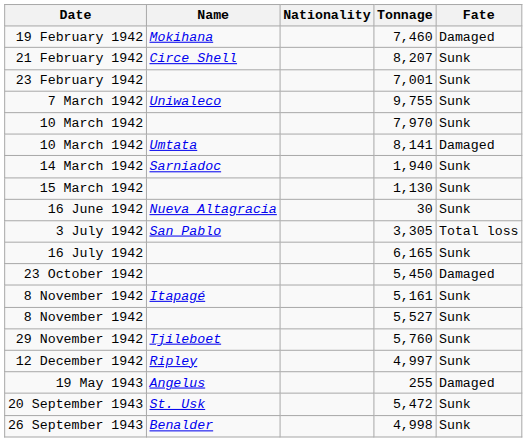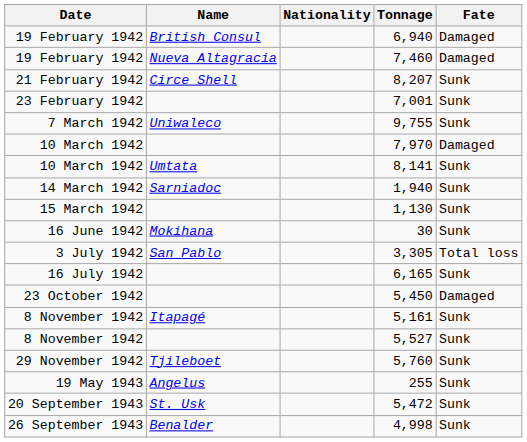 <table class="wikitable sortable" style="margin: 1em auto 1em auto;" style="margin: 1em auto 1em auto;">
 <tr>
 <th>Date</th>
 <th>Name</th>
 <th>Nationality</th>
 <th>Tonnage</th>
 <th>Fate</th>
 </tr>
 <tr>
 <td align="right">19 February 1942</td>
-<td align="left"><a href='#'><em>Mokihana</em></a></td>
+<td align="left"><a href='#'><em>British Consul</em></a></td>
+<td align="left"></td>
+<td align="right">6,940</td>
+<td align="left">Damaged</td>
+</tr>
+<tr>
+<td align="right">19 February 1942</td>
+<td align="left"><a href='#'><em>Nueva Altagracia</em></a></td>
 <td align="left"></td>
 <td align="right">7,460</td>
 <td align="left">Damaged</td>
 </tr>
 <tr>
 <td align="right">21 February 1942</td>
 <td align="left"><a href='#'><em>Circe Shell</em></a></td>
 <td align="left"></td>
 <td align="right">8,207</td>
 <td align="left">Sunk</td>
 </tr>
 <tr>
 <td align="right">23 February 1942</td>
 <td align="left"></td>
 <td align="left"></td>
 <td align="right">7,001</td>
 <td align="left">Sunk</td>
 </tr>
 <tr>
 <td align="right">7 March 1942</td>
 <td align="left"><a href='#'><em>Uniwaleco</em></a></td>
 <td align="left"></td>
 <td align="right">9,755</td>
 <td align="left">Sunk</td>
 </tr>
 <tr>
 <td align="right">10 March 1942</td>
 <td align="left"></td>
 <td align="left"></td>
 <td align="right">7,970</td>
-<td align="left">Sunk</td>
+<td align="left">Damaged</td>
 </tr>
 <tr>
 <td align="right">10 March 1942</td>
 <td align="left"><a href='#'><em>Umtata</em></a></td>
 <td align="left"></td>
 <td align="right">8,141</td>
-<td align="left">Damaged</td>
+<td align="left">Sunk</td>
 </tr>
 <tr>
 <td align="right">14 March 1942</td>
 <td align="left"><a href='#'><em>Sarniadoc</em></a></td>
 <td align="left"></td>
 <td align="right">1,940</td>
 <td align="left">Sunk</td>
 </tr>
 <tr>
 <td align="right">15 March 1942</td>
 <td align="left"></td>
 <td align="left"></td>
 <td align="right">1,130</td>
 <td align="left">Sunk</td>
 </tr>
 <tr>
 <td align="right">16 June 1942</td>
-<td align="left"><a href='#'><em>Nueva Altagracia</em></a></td>
+<td align="left"><a href='#'><em>Mokihana</em></a></td>
 <td align="left"></td>
 <td align="right">30</td>
 <td align="left">Sunk</td>
 </tr>
 <tr>
 <td align="right">3 July 1942</td>
 <td align="left"><a href='#'><em>San Pablo</em></a></td>
 <td align="left"></td>
 <td align="right">3,305</td>
 <td align="left">Total loss</td>
 </tr>
 <tr>
 <td align="right">16 July 1942</td>
 <td align="left"></td>
 <td align="left"></td>
 <td align="right">6,165</td>
 <td align="left">Sunk</td>
 </tr>
 <tr>
 <td align="right">23 October 1942</td>
 <td align="left"></td>
 <td align="left"></td>
 <td align="right">5,450</td>
 <td align="left">Damaged</td>
 </tr>
 <tr>
 <td align="right">8 November 1942</td>
 <td align="left"><a href='#'><em>Itapagé</em></a></td>
 <td align="left"></td>
 <td align="right">5,161</td>
 <td align="left">Sunk</td>
 </tr>
 <tr>
 <td align="right">8 November 1942</td>
 <td align="left"></td>
 <td align="left"></td>
 <td align="right">5,527</td>
 <td align="left">Sunk</td>
 </tr>
 <tr>
 <td align="right">29 November 1942</td>
 <td align="left"><a href='#'><em>Tjileboet</em></a></td>
 <td align="left"></td>
 <td align="right">5,760</td>
 <td align="left">Sunk</td>
 </tr>
 <tr>
-<td align="right">12 December 1942</td>
-<td align="left"><a href='#'><em>Ripley</em></a></td>
-<td align="left"></td>
-<td align="right">4,997</td>
-<td align="left">Sunk</td>
-</tr>
-<tr>
 <td align="right">19 May 1943</td>
 <td align="left"><a href='#'><em>Angelus</em></a></td>
 <td align="left"></td>
 <td align="right">255</td>
-<td align="left">Damaged</td>
+<td align="left">Sunk</td>
 </tr>
 <tr>
 <td align="right">20 September 1943</td>
 <td align="left"><a href='#'><em>St. Usk</em></a></td>
 <td align="left"></td>
 <td align="right">5,472</td>
 <td align="left">Sunk</td>
 </tr>
 <tr>
 <td align="right">26 September 1943</td>
 <td align="left"><a href='#'><em>Benalder</em></a></td>
 <td align="left"></td>
 <td align="right">4,998</td>
 <td align="left">Sunk</td>
 </tr>
 </table>
